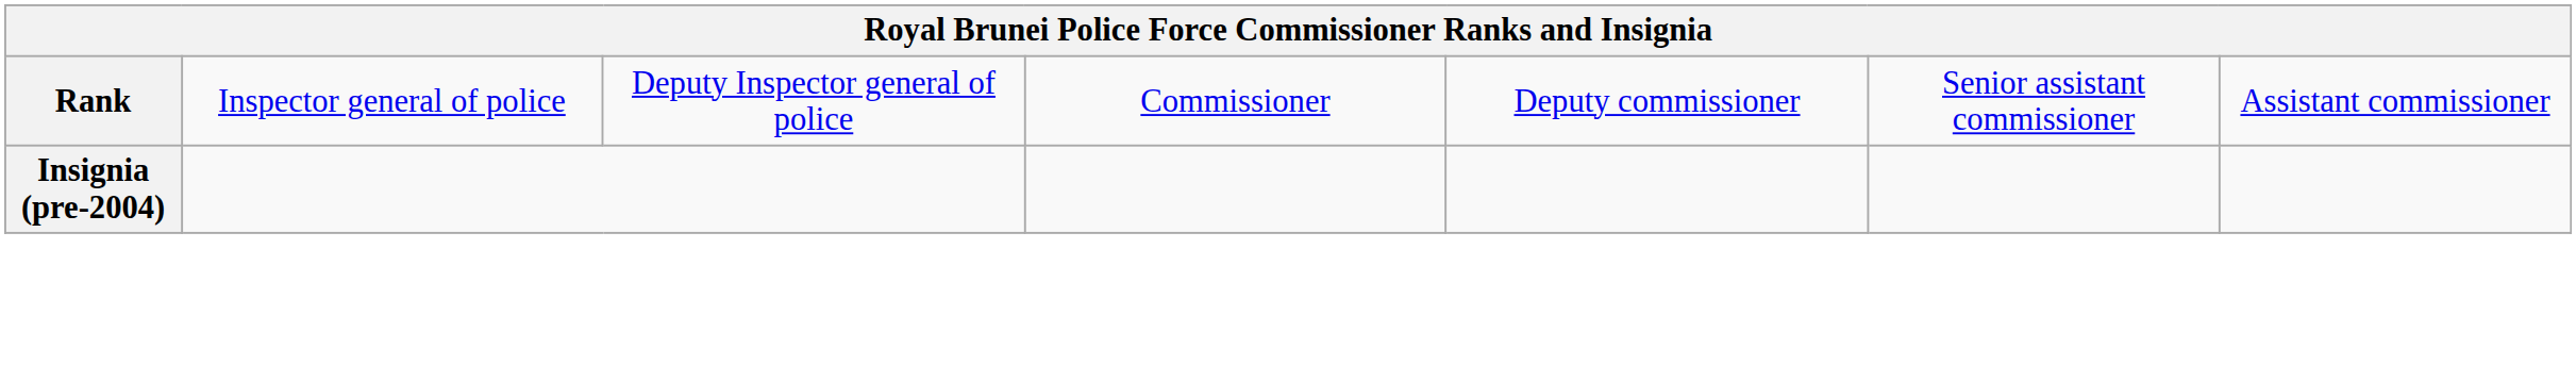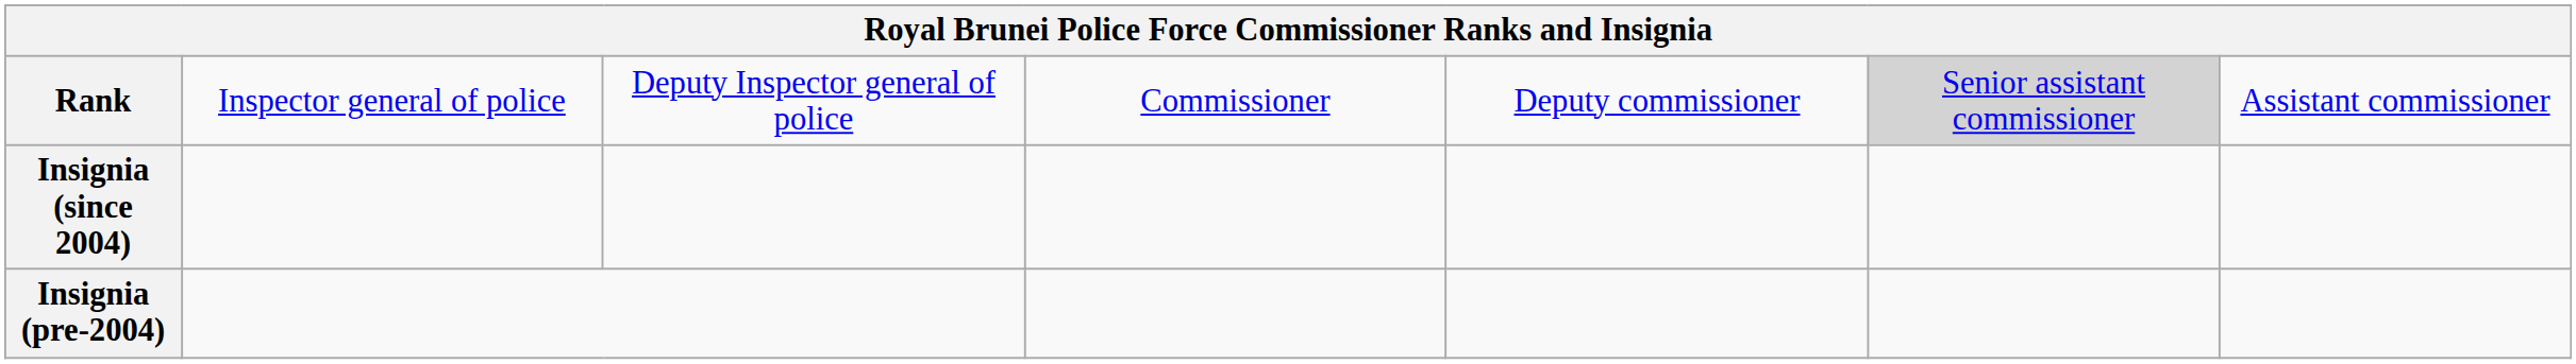 <table class="wikitable" width="100%" style="text-align: center;">
 <tr>
 <th colspan="7">Royal Brunei Police Force Commissioner Ranks and Insignia</th>
 </tr>
 <tr>
 <th width="5%">Rank</th>
 <td width="12%"><a href='#'>Inspector general of police</a></td>
 <td width="12%"><a href='#'>Deputy Inspector general of police</a></td>
 <td width="12%"><a href='#'>Commissioner</a></td>
 <td width="12%"><a href='#'>Deputy commissioner</a></td>
-<td width="10%"><a href='#'>Senior assistant commissioner</a></td>
+<td width="10%" style="background: lightgrey;"><a href='#'>Senior assistant commissioner</a></td>
 <td width="10%"><a href='#'>Assistant commissioner</a></td>
+</tr>
+<tr>
+<th>Insignia (since 2004)</th>
+<td></td>
+<td></td>
+<td></td>
+<td></td>
+<td></td>
+<td></td>
 </tr>
 <tr>
 <th>Insignia (pre-2004)</th>
 <td colspan="2"></td>
 <td></td>
 <td></td>
 <td></td>
 <td></td>
 </tr>
 </table>
